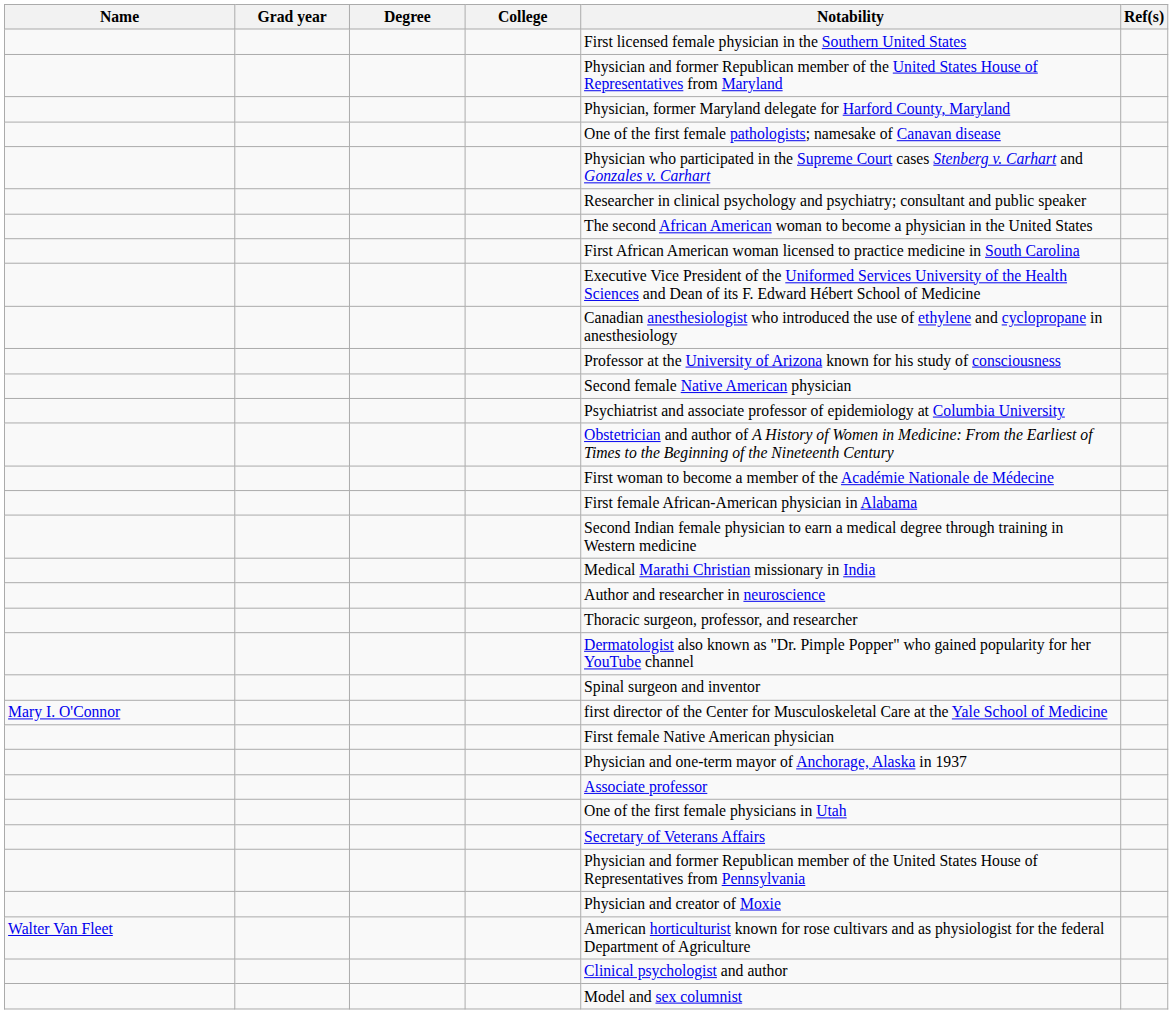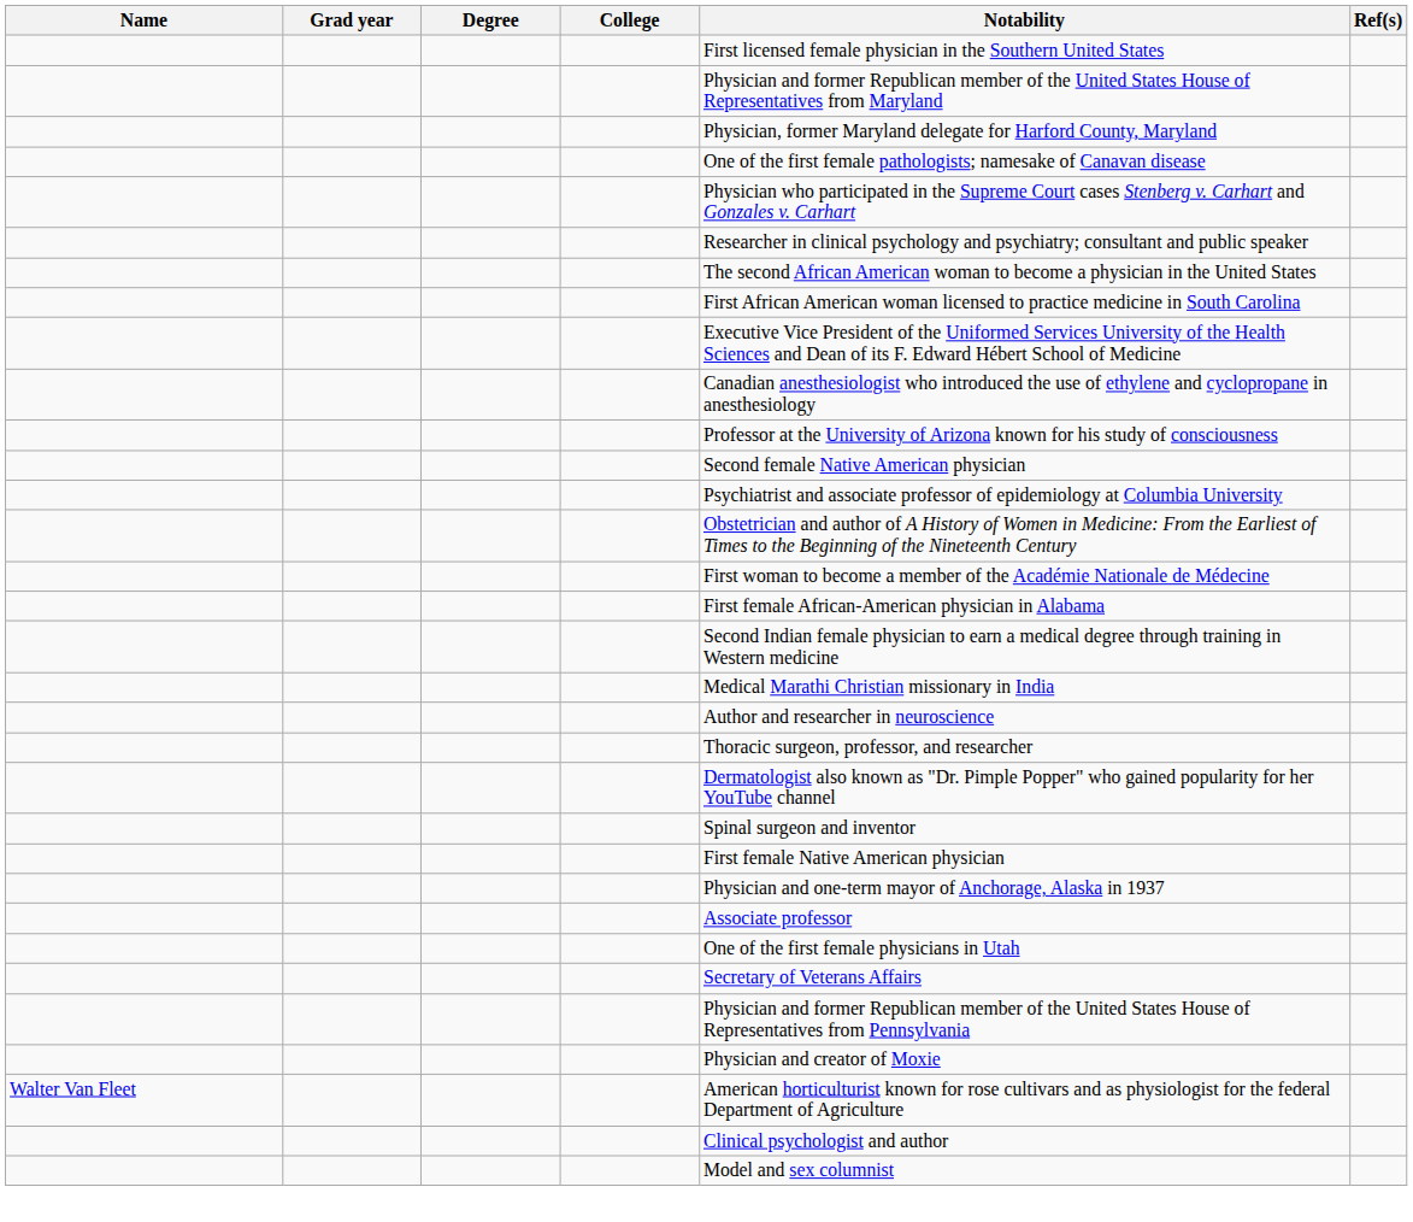 <table class="wikitable sortable" width=75%>
 <tr valign="top">
 <th width="20%">Name</th>
 <th width="10%">Grad year</th>
 <th width="10%" class="unsortable">Degree</th>
 <th width="10%">College</th>
 <th width="47%" class="unsortable">Notability</th>
 <th width="3%" class="unsortable">Ref(s)</th>
 </tr>
 <tr valign="top">
 <td></td>
 <td></td>
 <td></td>
 <td></td>
 <td>First licensed female physician in the <a href='#'>Southern United States</a></td>
 <td></td>
 </tr>
 <tr valign="top">
 <td></td>
 <td></td>
 <td></td>
 <td></td>
 <td>Physician and former Republican member of the <a href='#'>United States House of Representatives</a> from <a href='#'>Maryland</a></td>
 <td></td>
 </tr>
 <tr valign="top">
 <td></td>
 <td></td>
 <td></td>
 <td></td>
 <td>Physician, former Maryland delegate for <a href='#'>Harford County, Maryland</a></td>
 <td></td>
 </tr>
 <tr valign="top">
 <td></td>
 <td></td>
 <td></td>
 <td></td>
 <td>One of the first female <a href='#'>pathologists</a>; namesake of <a href='#'>Canavan disease</a></td>
 <td></td>
 </tr>
 <tr valign="top">
 <td></td>
 <td></td>
 <td></td>
 <td></td>
 <td>Physician who participated in the <a href='#'>Supreme Court</a> cases <em><a href='#'>Stenberg v. Carhart</a></em> and <em><a href='#'>Gonzales v. Carhart</a></em></td>
 <td></td>
 </tr>
 <tr valign="top">
 <td></td>
 <td></td>
 <td></td>
 <td></td>
 <td>Researcher in clinical psychology and psychiatry; consultant and public speaker</td>
 <td></td>
 </tr>
 <tr valign="top">
 <td></td>
 <td></td>
 <td></td>
 <td></td>
 <td>The second <a href='#'>African American</a> woman to become a physician in the United States</td>
 <td></td>
 </tr>
 <tr valign="top">
 <td></td>
 <td></td>
 <td></td>
 <td></td>
 <td>First African American woman licensed to practice medicine in <a href='#'>South Carolina</a></td>
 <td></td>
 </tr>
 <tr>
 <td></td>
 <td></td>
 <td></td>
 <td></td>
 <td>Executive Vice President of the <a href='#'>Uniformed Services University of the Health Sciences</a> and Dean of its F. Edward Hébert School of Medicine</td>
 <td></td>
 </tr>
 <tr valign="top">
 <td></td>
 <td></td>
 <td></td>
 <td></td>
 <td>Canadian <a href='#'>anesthesiologist</a> who introduced the use of <a href='#'>ethylene</a> and <a href='#'>cyclopropane</a> in anesthesiology</td>
 <td></td>
 </tr>
 <tr valign="top">
 <td></td>
 <td></td>
 <td></td>
 <td></td>
 <td>Professor at the <a href='#'>University of Arizona</a> known for his study of <a href='#'>consciousness</a></td>
 <td></td>
 </tr>
 <tr valign="top">
 <td></td>
 <td></td>
 <td></td>
 <td></td>
 <td>Second female <a href='#'>Native American</a> physician</td>
 <td></td>
 </tr>
 <tr valign="top">
 <td></td>
 <td></td>
 <td></td>
 <td></td>
 <td>Psychiatrist and associate professor of epidemiology at <a href='#'>Columbia University</a></td>
 <td></td>
 </tr>
 <tr valign="top">
 <td></td>
 <td></td>
 <td></td>
 <td></td>
 <td><a href='#'>Obstetrician</a> and author of <em>A History of Women in Medicine: From the Earliest of Times to the Beginning of the Nineteenth Century</em></td>
 <td></td>
 </tr>
 <tr valign="top">
 <td></td>
 <td></td>
 <td></td>
 <td></td>
 <td>First woman to become a member of the <a href='#'>Académie Nationale de Médecine</a></td>
 <td></td>
 </tr>
 <tr valign="top">
 <td></td>
 <td></td>
 <td></td>
 <td></td>
 <td>First female African-American physician in <a href='#'>Alabama</a></td>
 <td></td>
 </tr>
 <tr valign="top">
 <td></td>
 <td></td>
 <td></td>
 <td></td>
 <td>Second Indian female physician to earn a medical degree through training in Western medicine</td>
 <td></td>
 </tr>
 <tr valign="top">
 <td></td>
 <td></td>
 <td></td>
 <td></td>
 <td>Medical <a href='#'>Marathi Christian</a> missionary in <a href='#'>India</a></td>
 <td></td>
 </tr>
 <tr valign="top">
 <td></td>
 <td></td>
 <td></td>
 <td></td>
 <td>Author and researcher in <a href='#'>neuroscience</a></td>
 <td></td>
 </tr>
 <tr valign="top">
 <td></td>
 <td></td>
 <td></td>
 <td></td>
 <td>Thoracic surgeon, professor, and researcher</td>
 <td></td>
 </tr>
 <tr valign="top">
 <td></td>
 <td></td>
 <td></td>
 <td></td>
 <td><a href='#'>Dermatologist</a> also known as "Dr. Pimple Popper" who gained popularity for her <a href='#'>YouTube</a> channel</td>
 <td></td>
 </tr>
 <tr valign="top">
 <td></td>
 <td></td>
 <td></td>
 <td></td>
 <td>Spinal surgeon and inventor</td>
 <td></td>
 </tr>
-<tr>
-<td><a href='#'>Mary I. O'Connor</a></td>
-<td></td>
-<td></td>
-<td></td>
-<td>first director of the Center for Musculoskeletal Care at the <a href='#'>Yale School of Medicine</a></td>
-<td></td>
-</tr>
 <tr valign="top">
 <td></td>
 <td></td>
 <td></td>
 <td></td>
 <td>First female Native American physician</td>
 <td></td>
 </tr>
 <tr valign="top">
 <td></td>
 <td></td>
 <td></td>
 <td></td>
 <td>Physician and one-term mayor of <a href='#'>Anchorage, Alaska</a> in 1937</td>
 <td></td>
 </tr>
 <tr valign="top">
 <td></td>
 <td></td>
 <td></td>
 <td></td>
 <td><a href='#'>Associate professor</a></td>
 <td></td>
 </tr>
 <tr valign="top">
 <td></td>
 <td></td>
 <td></td>
 <td></td>
 <td>One of the first female physicians in <a href='#'>Utah</a></td>
 <td></td>
 </tr>
 <tr valign="top">
 <td></td>
 <td></td>
 <td></td>
 <td></td>
 <td><a href='#'>Secretary of Veterans Affairs</a></td>
 <td></td>
 </tr>
 <tr valign="top">
 <td></td>
 <td></td>
 <td></td>
 <td></td>
 <td>Physician and former Republican member of the United States House of Representatives from <a href='#'>Pennsylvania</a></td>
 <td></td>
 </tr>
 <tr valign="top">
 <td></td>
 <td></td>
 <td></td>
 <td></td>
 <td>Physician and creator of <a href='#'>Moxie</a></td>
 <td></td>
 </tr>
 <tr valign="top">
 <td><a href='#'>Walter Van Fleet</a></td>
 <td></td>
 <td></td>
 <td></td>
 <td>American <a href='#'>horticulturist</a> known for rose cultivars and as physiologist for the federal Department of Agriculture</td>
 <td></td>
 </tr>
 <tr valign="top">
 <td></td>
 <td></td>
 <td></td>
 <td></td>
 <td><a href='#'>Clinical psychologist</a> and author</td>
 <td></td>
 </tr>
 <tr valign="top">
 <td></td>
 <td> </td>
 <td> </td>
 <td></td>
 <td>Model and <a href='#'>sex columnist</a></td>
 <td></td>
 </tr>
 </table>
